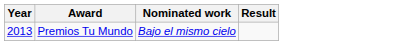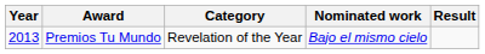 <table class="wikitable">
 <tr>
 <th>Year</th>
 <th>Award</th>
+<th>Category</th>
 <th>Nominated work</th>
 <th>Result</th>
 </tr>
 <tr>
 <td><a href='#'>2013</a></td>
 <td><a href='#'>Premios Tu Mundo</a></td>
+<td>Revelation of the Year</td>
 <td style="text-align:center;"><em><a href='#'>Bajo el mismo cielo</a></em></td>
 <td></td>
 </tr>
 </table>
